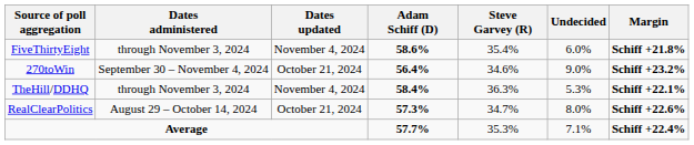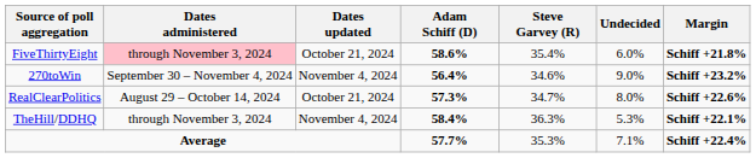 <table class="wikitable sortable" style="text-align:center;font-size:90%;line-height:17px">
 <tr>
 <th>Source of poll<br>aggregation</th>
 <th>Dates<br>administered</th>
 <th>Dates<br>updated</th>
 <th style="width:100px;">Adam<br>Schiff (D)</th>
 <th style="width:100px;">Steve<br>Garvey (R)</th>
 <th>Undecided<br></th>
 <th>Margin</th>
 </tr>
 <tr>
 <td><a href='#'>FiveThirtyEight</a></td>
-<td>through November 3, 2024</td>
-<td>November 4, 2024</td>
+<td style="background: pink;">through November 3, 2024</td>
+<td>October 21, 2024</td>
 <td><strong>58.6%</strong></td>
 <td>35.4%</td>
 <td>6.0%</td>
 <td><strong>Schiff +21.8%</strong></td>
 </tr>
 <tr>
 <td><a href='#'>270toWin</a></td>
 <td>September 30 – November 4, 2024</td>
-<td>October 21, 2024</td>
+<td>November 4, 2024</td>
 <td><strong>56.4%</strong></td>
 <td>34.6%</td>
 <td>9.0%</td>
 <td><strong>Schiff +23.2%</strong></td>
+</tr>
+<tr>
+<td><a href='#'>RealClearPolitics</a></td>
+<td>August 29 – October 14, 2024</td>
+<td>October 21, 2024</td>
+<td><strong>57.3%</strong></td>
+<td>34.7%</td>
+<td>8.0%</td>
+<td><strong>Schiff +22.6%</strong></td>
 </tr>
 <tr>
 <td><a href='#'>TheHill</a>/<a href='#'>DDHQ</a></td>
 <td>through November 3, 2024</td>
 <td>November 4, 2024</td>
 <td><strong>58.4%</strong></td>
 <td>36.3%</td>
 <td>5.3%</td>
 <td><strong>Schiff +22.1%</strong></td>
 </tr>
 <tr>
-<td><a href='#'>RealClearPolitics</a></td>
-<td>August 29 – October 14, 2024</td>
-<td>October 21, 2024</td>
-<td><strong>57.3%</strong></td>
-<td>34.7%</td>
-<td>8.0%</td>
-<td><strong>Schiff +22.6%</strong></td>
-</tr>
-<tr>
 <td colspan="3"><strong>Average</strong></td>
 <td><strong>57.7%</strong></td>
 <td>35.3%</td>
 <td>7.1%</td>
 <td><strong>Schiff +22.4%</strong></td>
 </tr>
 </table>
